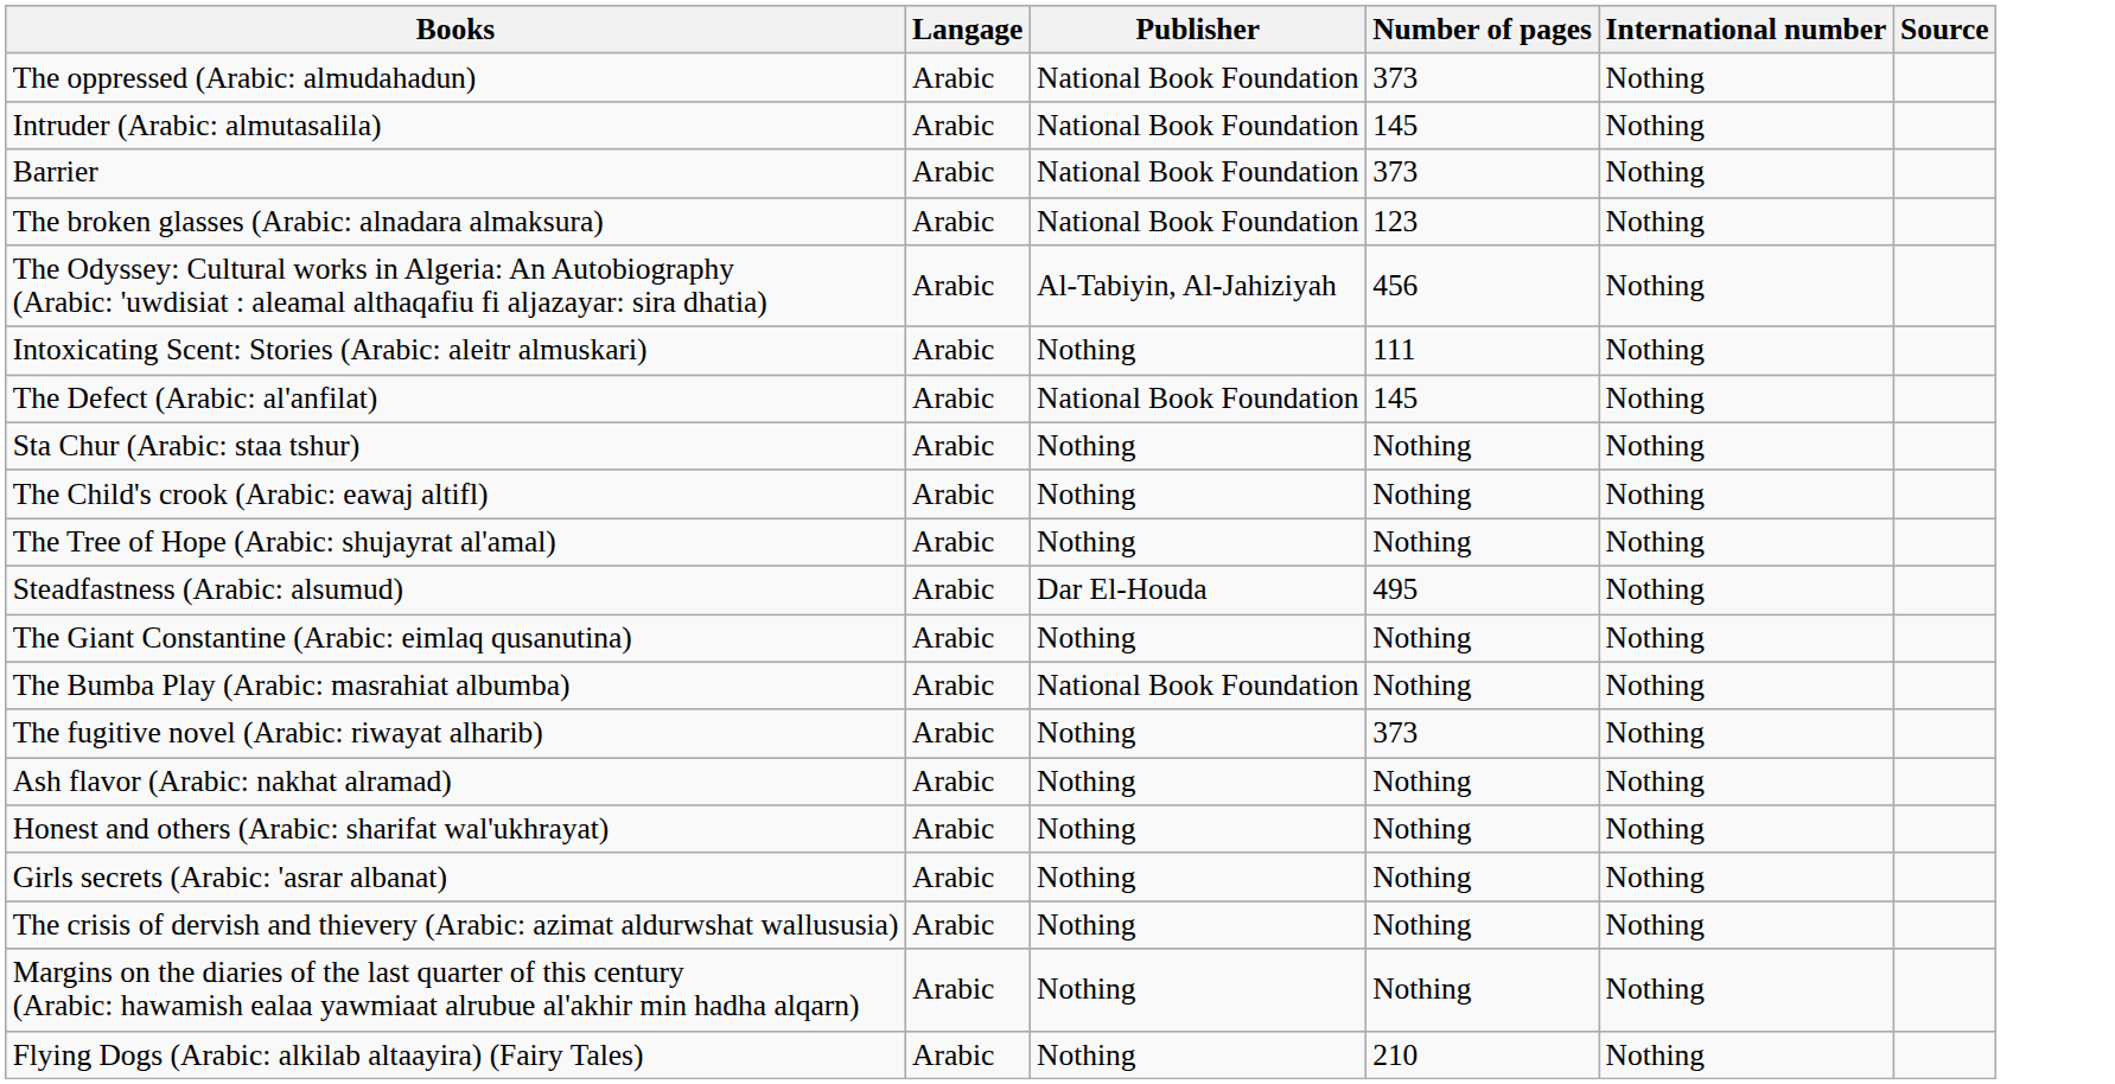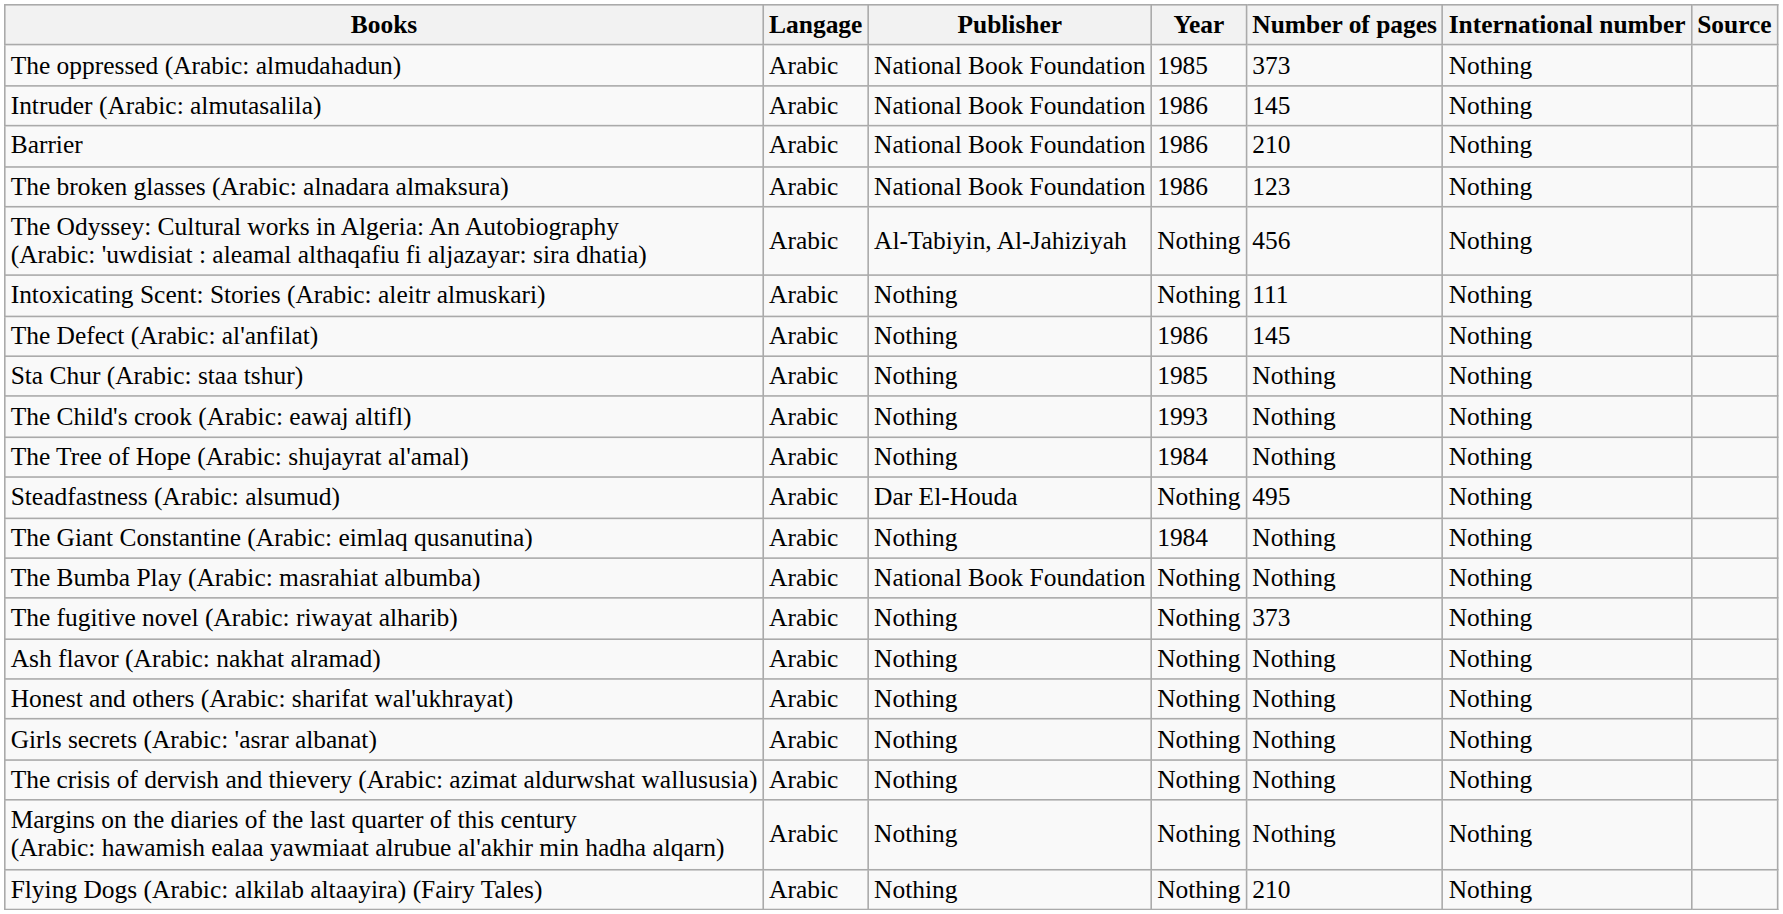 <table class="wikitable">
 <tr>
 <th>Books</th>
 <th>Langage</th>
 <th>Publisher</th>
+<th>Year</th>
 <th>Number of pages</th>
 <th>International number</th>
 <th>Source</th>
 </tr>
 <tr>
 <td>The oppressed (Arabic: almudahadun)</td>
 <td>Arabic</td>
 <td>National Book Foundation</td>
+<td>1985</td>
 <td>373</td>
 <td>Nothing</td>
 <td></td>
 </tr>
 <tr>
 <td>Intruder (Arabic: almutasalila)</td>
 <td>Arabic</td>
 <td>National Book Foundation</td>
+<td>1986</td>
 <td>145</td>
 <td>Nothing</td>
 <td></td>
 </tr>
 <tr>
 <td>Barrier</td>
 <td>Arabic</td>
 <td>National Book Foundation</td>
-<td>373</td>
+<td>1986</td>
+<td>210</td>
 <td>Nothing</td>
 <td></td>
 </tr>
 <tr>
 <td>The broken glasses (Arabic: alnadara almaksura)</td>
 <td>Arabic</td>
 <td>National Book Foundation</td>
+<td>1986</td>
 <td>123</td>
 <td>Nothing</td>
 <td></td>
 </tr>
 <tr>
 <td>The Odyssey: Cultural works in Algeria: An Autobiography<br>(Arabic: 'uwdisiat : aleamal althaqafiu fi aljazayar: sira dhatia)</td>
 <td>Arabic</td>
 <td>Al-Tabiyin, Al-Jahiziyah</td>
+<td>Nothing</td>
 <td>456</td>
 <td>Nothing</td>
 <td></td>
 </tr>
 <tr>
 <td>Intoxicating Scent: Stories (Arabic: aleitr almuskari)</td>
 <td>Arabic</td>
 <td>Nothing</td>
+<td>Nothing</td>
 <td>111</td>
 <td>Nothing</td>
 <td></td>
 </tr>
 <tr>
 <td>The Defect (Arabic: al'anfilat)</td>
 <td>Arabic</td>
-<td>National Book Foundation</td>
+<td>Nothing</td>
+<td>1986</td>
 <td>145</td>
 <td>Nothing</td>
 <td></td>
 </tr>
 <tr>
 <td>Sta Chur (Arabic: staa tshur)</td>
 <td>Arabic</td>
 <td>Nothing</td>
+<td>1985</td>
 <td>Nothing</td>
 <td>Nothing</td>
 <td></td>
 </tr>
 <tr>
 <td>The Child's crook (Arabic: eawaj altifl)</td>
 <td>Arabic</td>
 <td>Nothing</td>
+<td>1993</td>
 <td>Nothing</td>
 <td>Nothing</td>
 <td></td>
 </tr>
 <tr>
 <td>The Tree of Hope (Arabic: shujayrat al'amal)</td>
 <td>Arabic</td>
 <td>Nothing</td>
+<td>1984</td>
 <td>Nothing</td>
 <td>Nothing</td>
 <td></td>
 </tr>
 <tr>
 <td>Steadfastness (Arabic: alsumud)</td>
 <td>Arabic</td>
 <td>Dar El-Houda</td>
+<td>Nothing</td>
 <td>495</td>
 <td>Nothing</td>
 <td></td>
 </tr>
 <tr>
 <td>The Giant Constantine  (Arabic: eimlaq qusanutina)</td>
 <td>Arabic</td>
 <td>Nothing</td>
+<td>1984</td>
 <td>Nothing</td>
 <td>Nothing</td>
 <td></td>
 </tr>
 <tr>
 <td>The Bumba Play (Arabic: masrahiat albumba)</td>
 <td>Arabic</td>
 <td>National Book Foundation</td>
 <td>Nothing</td>
 <td>Nothing</td>
+<td>Nothing</td>
 <td></td>
 </tr>
 <tr>
 <td>The fugitive novel (Arabic: riwayat alharib)</td>
 <td>Arabic</td>
+<td>Nothing</td>
 <td>Nothing</td>
 <td>373</td>
 <td>Nothing</td>
 <td></td>
 </tr>
 <tr>
 <td>Ash flavor (Arabic: nakhat alramad)</td>
 <td>Arabic</td>
 <td>Nothing</td>
 <td>Nothing</td>
 <td>Nothing</td>
+<td>Nothing</td>
 <td></td>
 </tr>
 <tr>
 <td>Honest and others (Arabic: sharifat wal'ukhrayat)</td>
 <td>Arabic</td>
+<td>Nothing</td>
 <td>Nothing</td>
 <td>Nothing</td>
 <td>Nothing</td>
 <td></td>
 </tr>
 <tr>
 <td>Girls secrets (Arabic: 'asrar albanat)</td>
 <td>Arabic</td>
 <td>Nothing</td>
 <td>Nothing</td>
 <td>Nothing</td>
+<td>Nothing</td>
 <td></td>
 </tr>
 <tr>
 <td>The crisis of dervish and thievery (Arabic: azimat aldurwshat wallususia)</td>
 <td>Arabic</td>
+<td>Nothing</td>
 <td>Nothing</td>
 <td>Nothing</td>
 <td>Nothing</td>
 <td></td>
 </tr>
 <tr>
 <td>Margins on the diaries of the last quarter of this century<br>(Arabic: hawamish ealaa yawmiaat alrubue al'akhir min hadha alqarn)</td>
 <td>Arabic</td>
 <td>Nothing</td>
 <td>Nothing</td>
 <td>Nothing</td>
+<td>Nothing</td>
 <td></td>
 </tr>
 <tr>
 <td>Flying Dogs (Arabic: alkilab altaayira) (Fairy Tales)</td>
 <td>Arabic</td>
 <td>Nothing</td>
+<td>Nothing</td>
 <td>210</td>
 <td>Nothing</td>
 <td></td>
 </tr>
 </table>
